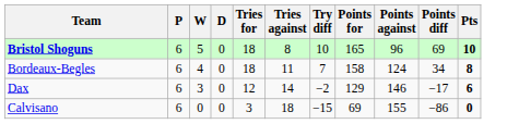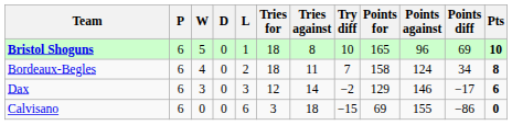 <table class="wikitable" style="text-align: center;">
 <tr>
 <th width="200">Team</th>
 <th width="20">P</th>
 <th width="20">W</th>
 <th width="20">D</th>
+<th width="20">L</th>
 <th width="20">Tries for</th>
 <th width="20">Tries against</th>
 <th width="20">Try diff</th>
 <th width="20">Points for</th>
 <th width="20">Points against</th>
 <th width="25">Points diff</th>
 <th width="20">Pts</th>
 </tr>
 <tr bgcolor="#ccffcc">
 <td align="left"> <strong><a href='#'>Bristol Shoguns</a></strong></td>
 <td>6</td>
 <td>5</td>
 <td>0</td>
+<td>1</td>
 <td>18</td>
 <td>8</td>
 <td>10</td>
 <td>165</td>
 <td>96</td>
 <td>69</td>
 <td><strong>10</strong></td>
 </tr>
 <tr>
 <td align="left"> <a href='#'>Bordeaux-Begles</a></td>
 <td>6</td>
 <td>4</td>
 <td>0</td>
+<td>2</td>
 <td>18</td>
 <td>11</td>
 <td>7</td>
 <td>158</td>
 <td>124</td>
 <td>34</td>
 <td><strong>8</strong></td>
 </tr>
 <tr>
 <td align="left"> <a href='#'>Dax</a></td>
 <td>6</td>
 <td>3</td>
 <td>0</td>
+<td>3</td>
 <td>12</td>
 <td>14</td>
 <td>−2</td>
 <td>129</td>
 <td>146</td>
 <td>−17</td>
 <td><strong>6</strong></td>
 </tr>
 <tr>
 <td align="left"> <a href='#'>Calvisano</a></td>
 <td>6</td>
 <td>0</td>
 <td>0</td>
+<td>6</td>
 <td>3</td>
 <td>18</td>
 <td>−15</td>
 <td>69</td>
 <td>155</td>
 <td>−86</td>
 <td><strong>0</strong></td>
 </tr>
 </table>
